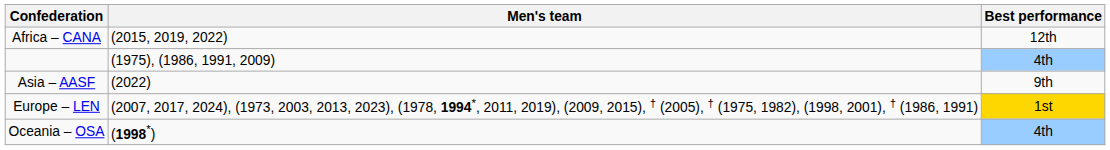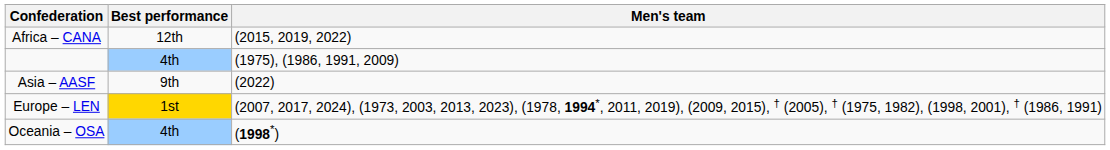 <table class="wikitable" style="text-align: center; font-size: 88%; margin-left: 1em;">
 <tr>
 <th>Confederation</th>
+<th>Best performance</th>
 <th>Men's team</th>
-<th>Best performance</th>
 </tr>
 <tr>
 <td>Africa – <a href='#'>CANA</a></td>
+<td>12th</td>
 <td style="text-align: left;"> (2015, 2019, 2022)</td>
-<td>12th</td>
 </tr>
 <tr>
 <td></td>
+<td style="background-color: #9acdff;">4th</td>
 <td style="text-align: left;"> (1975),  (1986, 1991, 2009)</td>
-<td style="background-color: #9acdff;">4th</td>
 </tr>
 <tr>
 <td>Asia – <a href='#'>AASF</a></td>
+<td>9th</td>
 <td style="text-align: left;"> (2022)</td>
-<td>9th</td>
 </tr>
 <tr>
 <td>Europe – <a href='#'>LEN</a></td>
+<td style="background-color: gold;">1st</td>
 <td style="text-align: left;"> (2007, 2017, 2024),  (1973, 2003, 2013, 2023),  (1978, <strong>1994</strong><sup>*</sup>, 2011, 2019),  (2009, 2015), <em></em><sup>†</sup> (2005), <em></em><sup>†</sup> (1975, 1982),  (1998, 2001), <em></em><sup>†</sup> (1986, 1991)</td>
-<td style="background-color: gold;">1st</td>
 </tr>
 <tr>
 <td>Oceania – <a href='#'>OSA</a></td>
+<td style="background-color: #9acdff;">4th</td>
 <td style="text-align: left;"> (<strong>1998</strong><sup>*</sup>)</td>
-<td style="background-color: #9acdff;">4th</td>
 </tr>
 </table>
